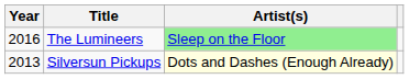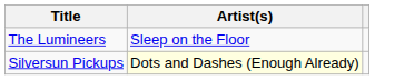 <table class="wikitable">
 <tr>
-<th>Year</th>
 <th>Title</th>
 <th>Artist(s)</th>
 <th scope="col"></th>
 </tr>
 <tr>
-<td>2016</td>
 <td><a href='#'>The Lumineers</a></td>
-<td style="background: lightgreen;"><a href='#'>Sleep on the Floor</a></td>
+<td><a href='#'>Sleep on the Floor</a></td>
 <td></td>
 </tr>
 <tr>
-<td>2013</td>
 <td><a href='#'>Silversun Pickups</a></td>
 <td style="background: lightyellow;">Dots and Dashes (Enough Already)</td>
 <td></td>
 </tr>
 </table>
